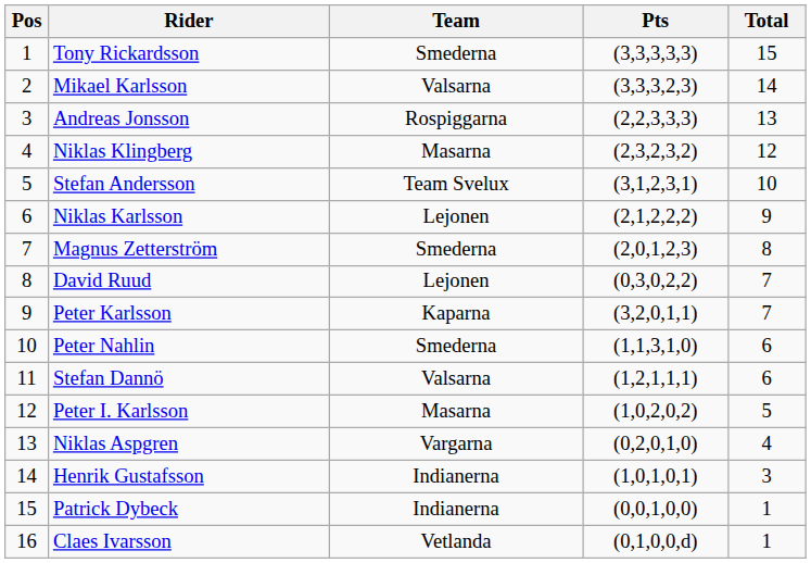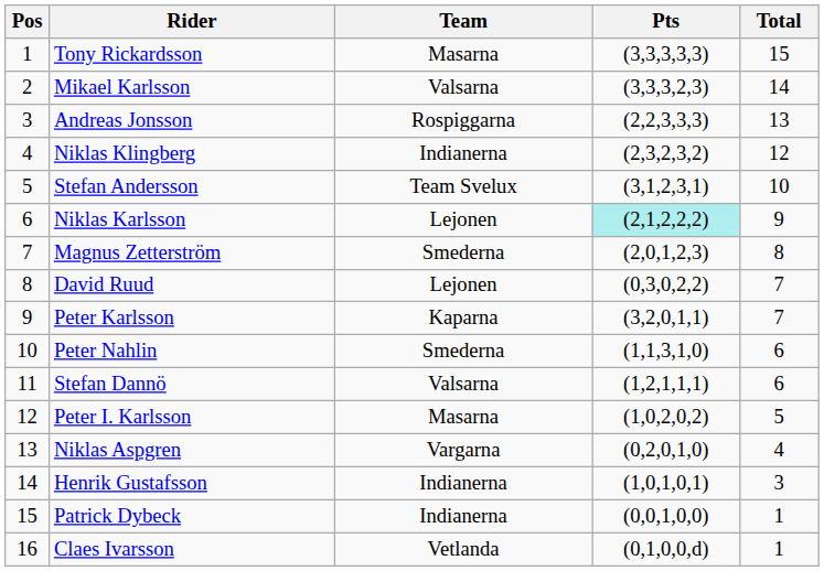 <table class=wikitable style="font-size:93%;">
 <tr>
 <th width=25px>Pos</th>
 <th width=200px>Rider</th>
 <th width=180px>Team</th>
 <th width=100px>Pts</th>
 <th width=50px>Total</th>
 </tr>
 <tr align=center>
 <td>1</td>
 <td align=left><a href='#'>Tony Rickardsson</a></td>
-<td>Smederna</td>
+<td>Masarna</td>
 <td>(3,3,3,3,3)</td>
 <td>15</td>
 </tr>
 <tr align=center>
 <td>2</td>
 <td align=left><a href='#'>Mikael Karlsson</a></td>
 <td>Valsarna</td>
 <td>(3,3,3,2,3)</td>
 <td>14</td>
 </tr>
 <tr align=center>
 <td>3</td>
 <td align=left><a href='#'>Andreas Jonsson</a></td>
 <td>Rospiggarna</td>
 <td>(2,2,3,3,3)</td>
 <td>13</td>
 </tr>
 <tr align=center>
 <td>4</td>
 <td align=left><a href='#'>Niklas Klingberg</a></td>
-<td>Masarna</td>
+<td>Indianerna</td>
 <td>(2,3,2,3,2)</td>
 <td>12</td>
 </tr>
 <tr align=center>
 <td>5</td>
 <td align=left><a href='#'>Stefan Andersson</a></td>
 <td>Team Svelux</td>
 <td>(3,1,2,3,1)</td>
 <td>10</td>
 </tr>
 <tr align=center>
 <td>6</td>
 <td align=left><a href='#'>Niklas Karlsson</a></td>
 <td>Lejonen</td>
-<td>(2,1,2,2,2)</td>
+<td style="background: paleturquoise;">(2,1,2,2,2)</td>
 <td>9</td>
 </tr>
 <tr align=center>
 <td>7</td>
 <td align=left><a href='#'>Magnus Zetterström</a></td>
 <td>Smederna</td>
 <td>(2,0,1,2,3)</td>
 <td>8</td>
 </tr>
 <tr align=center>
 <td>8</td>
 <td align=left><a href='#'>David Ruud</a></td>
 <td>Lejonen</td>
 <td>(0,3,0,2,2)</td>
 <td>7</td>
 </tr>
 <tr align=center>
 <td>9</td>
 <td align=left><a href='#'>Peter Karlsson</a></td>
 <td>Kaparna</td>
 <td>(3,2,0,1,1)</td>
 <td>7</td>
 </tr>
 <tr align=center>
 <td>10</td>
 <td align=left><a href='#'>Peter Nahlin</a></td>
 <td>Smederna</td>
 <td>(1,1,3,1,0)</td>
 <td>6</td>
 </tr>
 <tr align=center>
 <td>11</td>
 <td align=left><a href='#'>Stefan Dannö</a></td>
 <td>Valsarna</td>
 <td>(1,2,1,1,1)</td>
 <td>6</td>
 </tr>
 <tr align=center>
 <td>12</td>
 <td align=left><a href='#'>Peter I. Karlsson</a></td>
 <td>Masarna</td>
 <td>(1,0,2,0,2)</td>
 <td>5</td>
 </tr>
 <tr align=center>
 <td>13</td>
 <td align=left><a href='#'>Niklas Aspgren</a></td>
 <td>Vargarna</td>
 <td>(0,2,0,1,0)</td>
 <td>4</td>
 </tr>
 <tr align=center>
 <td>14</td>
 <td align=left><a href='#'>Henrik Gustafsson</a></td>
 <td>Indianerna</td>
 <td>(1,0,1,0,1)</td>
 <td>3</td>
 </tr>
 <tr align=center>
 <td>15</td>
 <td align=left><a href='#'>Patrick Dybeck</a></td>
 <td>Indianerna</td>
 <td>(0,0,1,0,0)</td>
 <td>1</td>
 </tr>
 <tr align=center>
 <td>16</td>
 <td align=left><a href='#'>Claes Ivarsson</a></td>
 <td>Vetlanda</td>
 <td>(0,1,0,0,d)</td>
 <td>1</td>
 </tr>
 </table>
